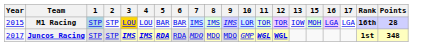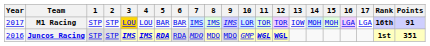 <table class="wikitable" style="text-align:center; font-size:90%">
 <tr>
 <th>Year</th>
 <th>Team</th>
 <th>1</th>
 <th>2</th>
 <th>3</th>
 <th>4</th>
 <th>5</th>
 <th>6</th>
 <th>7</th>
 <th>8</th>
 <th>9</th>
 <th>10</th>
 <th>11</th>
 <th>12</th>
 <th>13</th>
+<th>14</th>
 <th>15</th>
 <th>16</th>
 <th>17</th>
 <th>Rank</th>
 <th>Points</th>
 </tr>
 <tr>
-<td><a href='#'>2015</a></td>
+<td><a href='#'>2017</a></td>
 <th>M1 Racing</th>
-<td style="background: lightblue;"><a href='#'>STP</a></td>
+<td><a href='#'>STP</a></td>
 <td><a href='#'>STP</a></td>
 <td style="background: gold;"><a href='#'>LOU</a></td>
 <td><a href='#'>LOU</a></td>
 <td><a href='#'>BAR</a></td>
 <td><a href='#'>BAR</a></td>
 <td style="background:#CFEAFF;"><a href='#'>IMS</a><br></td>
 <td style="background:#DFFFDF;"><a href='#'>IMS</a><br></td>
 <td style="background:#CFCFFF;"><em><a href='#'>IMS</a></em><br></td>
 <td style="background:#CFEAFF;"><a href='#'>LOR</a><br></td>
 <td style="background:#DFFFDF;"><a href='#'>TOR</a><br></td>
 <td style="background:#EFCFFF;"><a href='#'>TOR</a><br></td>
 <td><a href='#'>IOW</a></td>
+<td style="background:#CFEAFF;"><a href='#'>MOH</a><br></td>
 <td style="background:#DFFFDF;"><a href='#'>MOH</a><br></td>
 <td style="background:#EFCFFF;"><a href='#'>LGA</a><br></td>
 <td style="background:#FFFFFF;"><a href='#'>LGA</a><br></td>
 <th style="background:#CFCFFF;">16th</th>
-<th style="background:#CFCFFF;">28</th>
+<th style="background:#CFCFFF;">91</th>
 </tr>
 <tr>
-<td><a href='#'>2017</a></td>
+<td><a href='#'>2016</a></td>
 <th><a href='#'>Juncos Racing</a></th>
 <td style="background:#DFDFDF;"><a href='#'>STP</a><br></td>
 <td style="background:#DFDFDF;"><a href='#'>STP</a><br></td>
 <td style="background:#FFFFBF;"><strong><em><a href='#'>IMS</a></em></strong><br></td>
 <td style="background:#FFFFBF;"><strong><em><a href='#'>IMS</a></em></strong><br></td>
 <td style="background:#FFFFBF;"><strong><em><a href='#'>RDA</a></em></strong><br></td>
 <td style="background:#DFDFDF;"><a href='#'>RDA</a><br></td>
 <td style="background:#DFDFDF;"><em><a href='#'>MDO</a></em><br></td>
 <td style="background:#FFFFBF;"><a href='#'>MDO</a><br></td>
 <td style="background:#DFDFDF;"><a href='#'>MDO</a><br></td>
 <td style="background:#FFFFBF;"><em><a href='#'>GMP</a></em><br></td>
 <td style="background:#FFFFBF;"><strong><em><a href='#'>WGL</a></em></strong><br></td>
 <td style="background:#FFFFBF;"><strong><a href='#'>WGL</a></strong><br></td>
 <td></td>
 <td></td>
 <td></td>
 <td></td>
+<td></td>
 <th style="background:#FFFFBF;">1st</th>
-<th style="background:#FFFFBF;">348</th>
+<th style="background:#FFFFBF;">351</th>
 </tr>
 </table>
